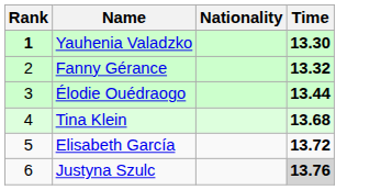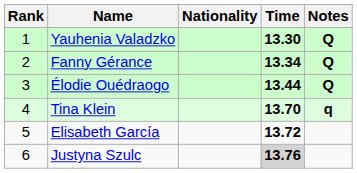 <table class="wikitable sortable" style="text-align:center">
 <tr>
 <th>Rank</th>
 <th>Name</th>
 <th>Nationality</th>
 <th>Time</th>
+<th>Notes</th>
 </tr>
 <tr bgcolor=ccffcc>
-<td><strong>1</strong></td>
+<td>1</td>
 <td align=left><a href='#'>Yauhenia Valadzko</a></td>
 <td align=left></td>
 <td><strong>13.30</strong></td>
+<td><strong>Q</strong></td>
 </tr>
 <tr bgcolor=ccffcc>
 <td>2</td>
 <td align=left><a href='#'>Fanny Gérance</a></td>
 <td align=left></td>
-<td><strong>13.32</strong></td>
+<td><strong>13.34</strong></td>
+<td><strong>Q</strong></td>
 </tr>
 <tr bgcolor=ccffcc>
 <td>3</td>
 <td align=left><a href='#'>Élodie Ouédraogo</a></td>
 <td align=left></td>
 <td><strong>13.44</strong></td>
+<td><strong>Q</strong></td>
 </tr>
 <tr bgcolor=ddffdd>
 <td>4</td>
 <td align=left><a href='#'>Tina Klein</a></td>
 <td align=left></td>
-<td><strong>13.68</strong></td>
+<td><strong>13.70</strong></td>
+<td><strong>q</strong></td>
 </tr>
 <tr>
 <td>5</td>
 <td align=left><a href='#'>Elisabeth García</a></td>
 <td align=left></td>
 <td><strong>13.72</strong></td>
+<td></td>
 </tr>
 <tr>
 <td>6</td>
 <td align=left><a href='#'>Justyna Szulc</a></td>
 <td align=left></td>
 <td style="background: lightgrey;"><strong>13.76</strong></td>
+<td></td>
 </tr>
 </table>
